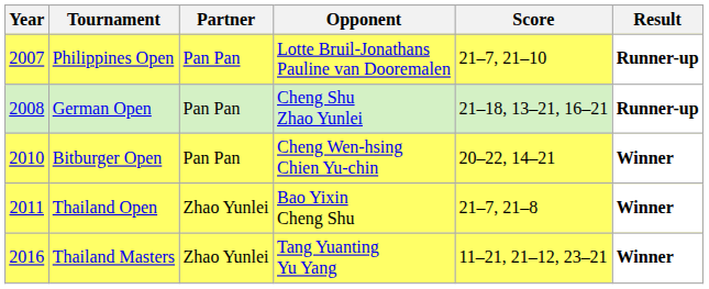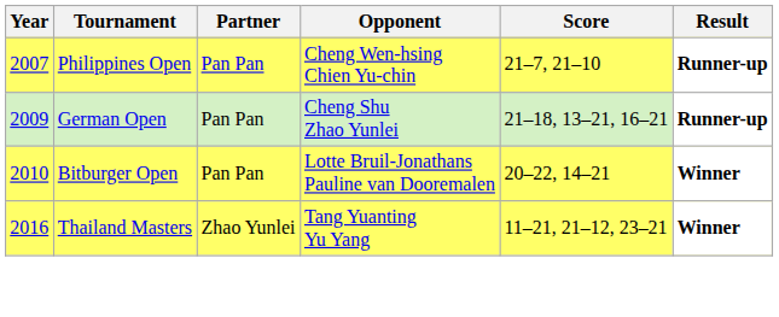 <table class="sortable wikitable" style="font-size: 90%;">
 <tr>
 <th>Year</th>
 <th>Tournament</th>
 <th>Partner</th>
 <th>Opponent</th>
 <th>Score</th>
 <th>Result</th>
 </tr>
 <tr style="background:#FFFF67">
 <td align="center"><a href='#'>2007</a></td>
 <td align="left"><a href='#'>Philippines Open</a></td>
 <td align="left"> <a href='#'>Pan Pan</a></td>
-<td align="left"> <a href='#'>Lotte Bruil-Jonathans</a> <br>  <a href='#'>Pauline van Dooremalen</a></td>
+<td align="left"> <a href='#'>Cheng Wen-hsing</a> <br>  <a href='#'>Chien Yu-chin</a></td>
 <td align="left">21–7, 21–10</td>
 <td style="text-align:left; background:white"> <strong>Runner-up</strong></td>
 </tr>
 <tr style="background:#D4F1C5">
-<td align="center"><a href='#'>2008</a></td>
+<td align="center"><a href='#'>2009</a></td>
 <td align="left"><a href='#'>German Open</a></td>
 <td align="left"> Pan Pan</td>
 <td align="left"> <a href='#'>Cheng Shu</a> <br>  <a href='#'>Zhao Yunlei</a></td>
 <td align="left">21–18, 13–21, 16–21</td>
 <td style="text-align:left; background:white"> <strong>Runner-up</strong></td>
 </tr>
 <tr style="background:#FFFF67">
 <td align="center"><a href='#'>2010</a></td>
 <td align="left"><a href='#'>Bitburger Open</a></td>
 <td align="left"> Pan Pan</td>
-<td align="left"> <a href='#'>Cheng Wen-hsing</a> <br>  <a href='#'>Chien Yu-chin</a></td>
+<td align="left"> <a href='#'>Lotte Bruil-Jonathans</a> <br>  <a href='#'>Pauline van Dooremalen</a></td>
 <td align="left">20–22, 14–21</td>
-<td style="text-align:left; background:white"> <strong>Winner</strong></td>
-</tr>
-<tr style="background:#FFFF67">
-<td align="center"><a href='#'>2011</a></td>
-<td align="left"><a href='#'>Thailand Open</a></td>
-<td align="left"> Zhao Yunlei</td>
-<td align="left"> <a href='#'>Bao Yixin</a> <br>  Cheng Shu</td>
-<td align="left">21–7, 21–8</td>
 <td style="text-align:left; background:white"> <strong>Winner</strong></td>
 </tr>
 <tr style="background:#FFFF67">
 <td align="center"><a href='#'>2016</a></td>
 <td align="left"><a href='#'>Thailand Masters</a></td>
 <td align="left"> Zhao Yunlei</td>
 <td align="left"> <a href='#'>Tang Yuanting</a> <br>  <a href='#'>Yu Yang</a></td>
 <td align="left">11–21, 21–12, 23–21</td>
 <td style="text-align:left; background:white"> <strong>Winner</strong></td>
 </tr>
 </table>
